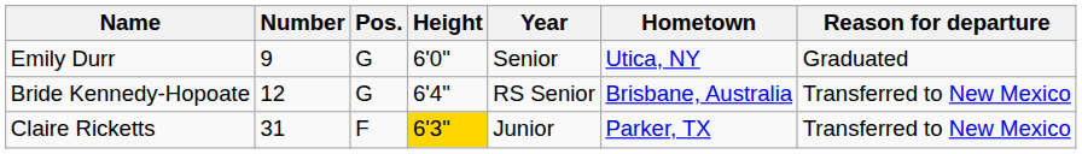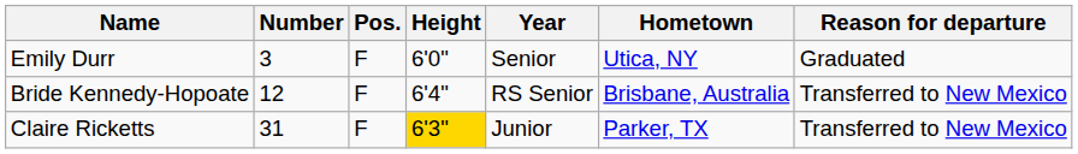 <table class="wikitable sortable" border="1">
 <tr>
 <th>Name</th>
 <th>Number</th>
 <th>Pos.</th>
 <th>Height</th>
 <th>Year</th>
 <th>Hometown</th>
 <th class="unsortable">Reason for departure</th>
 </tr>
 <tr>
 <td>Emily Durr</td>
-<td>9</td>
-<td>G</td>
+<td>3</td>
+<td>F</td>
 <td>6'0"</td>
 <td>Senior</td>
 <td><a href='#'>Utica, NY</a></td>
 <td>Graduated</td>
 </tr>
 <tr>
 <td>Bride Kennedy-Hopoate</td>
 <td>12</td>
-<td>G</td>
+<td>F</td>
 <td>6'4"</td>
 <td>RS Senior</td>
 <td><a href='#'>Brisbane, Australia</a></td>
 <td>Transferred to <a href='#'>New Mexico</a></td>
 </tr>
 <tr>
 <td>Claire Ricketts</td>
 <td>31</td>
 <td>F</td>
 <td style="background: gold;">6'3"</td>
 <td>Junior</td>
 <td><a href='#'>Parker, TX</a></td>
 <td>Transferred to <a href='#'>New Mexico</a></td>
 </tr>
 </table>
